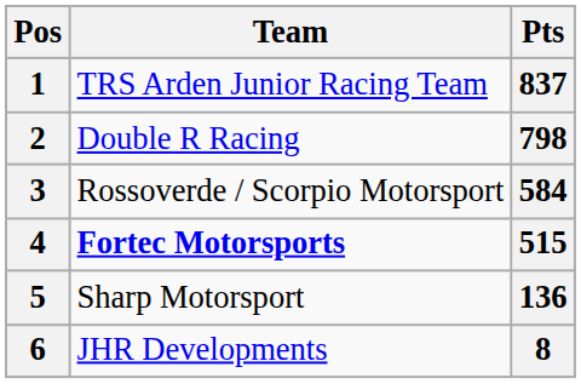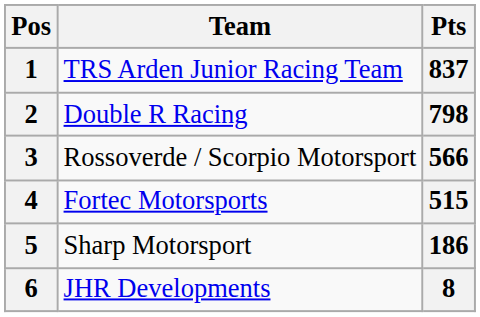 <table class="wikitable" style="font-size: 85%">
 <tr>
 <th>Pos</th>
 <th>Team</th>
 <th>Pts</th>
 </tr>
 <tr>
 <th>1</th>
 <td><a href='#'>TRS Arden Junior Racing Team</a></td>
 <th>837</th>
 </tr>
 <tr>
 <th>2</th>
 <td><a href='#'>Double R Racing</a></td>
 <th>798</th>
 </tr>
 <tr>
 <th>3</th>
 <td>Rossoverde / Scorpio Motorsport</td>
-<th>584</th>
+<th>566</th>
 </tr>
 <tr>
 <th>4</th>
-<td><strong><a href='#'>Fortec Motorsports</a></strong></td>
+<td><a href='#'>Fortec Motorsports</a></td>
 <th>515</th>
 </tr>
 <tr>
 <th>5</th>
 <td>Sharp Motorsport</td>
-<th>136</th>
+<th>186</th>
 </tr>
 <tr>
 <th>6</th>
 <td><a href='#'>JHR Developments</a></td>
 <th>8</th>
 </tr>
 </table>
